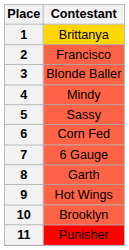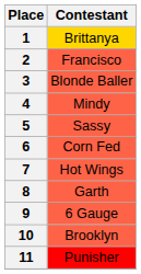 <table class="wikitable" style="text-align:center">
 <tr>
 <th>Place</th>
 <th>Contestant</th>
 </tr>
 <tr>
 <th>1</th>
 <td bgcolor="gold">Brittanya</td>
 </tr>
 <tr>
 <th>2</th>
 <td bgcolor="tomato">Francisco</td>
 </tr>
 <tr>
 <th>3</th>
 <td bgcolor="tomato">Blonde Baller</td>
 </tr>
 <tr>
 <th>4</th>
 <td bgcolor="tomato">Mindy</td>
 </tr>
 <tr>
 <th>5</th>
 <td bgcolor="tomato">Sassy</td>
 </tr>
 <tr>
 <th>6</th>
 <td bgcolor="tomato">Corn Fed</td>
 </tr>
 <tr>
 <th>7</th>
-<td bgcolor="tomato">6 Gauge</td>
+<td bgcolor="tomato">Hot Wings</td>
 </tr>
 <tr>
 <th>8</th>
 <td bgcolor="tomato">Garth</td>
 </tr>
 <tr>
 <th>9</th>
-<td bgcolor="tomato">Hot Wings</td>
+<td bgcolor="tomato">6 Gauge</td>
 </tr>
 <tr>
 <th>10</th>
 <td bgcolor="tomato">Brooklyn</td>
 </tr>
 <tr>
 <th>11</th>
 <td bgcolor="red">Punisher</td>
 </tr>
 <tr>
 </tr>
 </table>
